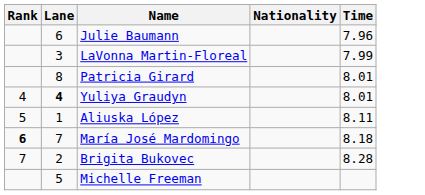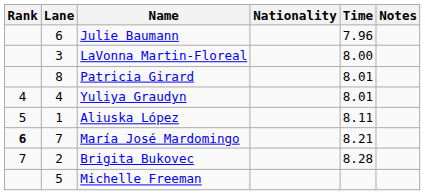 <table class="wikitable sortable" style="text-align:center">
 <tr>
 <th>Rank</th>
 <th>Lane</th>
 <th>Name</th>
 <th>Nationality</th>
 <th>Time</th>
+<th>Notes</th>
 </tr>
 <tr>
 <td></td>
 <td>6</td>
 <td align="left"><a href='#'>Julie Baumann</a></td>
 <td align=left></td>
 <td>7.96</td>
+<td></td>
 </tr>
 <tr>
 <td></td>
 <td>3</td>
 <td align="left"><a href='#'>LaVonna Martin-Floreal</a></td>
 <td align=left></td>
-<td>7.99</td>
+<td>8.00</td>
+<td></td>
 </tr>
 <tr>
 <td></td>
 <td>8</td>
 <td align="left"><a href='#'>Patricia Girard</a></td>
 <td align=left></td>
 <td>8.01</td>
+<td></td>
 </tr>
 <tr>
 <td>4</td>
-<td><strong>4</strong></td>
+<td>4</td>
 <td align="left"><a href='#'>Yuliya Graudyn</a></td>
 <td align=left></td>
 <td>8.01</td>
+<td></td>
 </tr>
 <tr>
 <td>5</td>
 <td>1</td>
 <td align="left"><a href='#'>Aliuska López</a></td>
 <td align=left></td>
 <td>8.11</td>
+<td></td>
 </tr>
 <tr>
 <td><strong>6</strong></td>
 <td>7</td>
 <td align="left"><a href='#'>María José Mardomingo</a></td>
 <td align=left></td>
-<td>8.18</td>
+<td>8.21</td>
+<td></td>
 </tr>
 <tr>
 <td>7</td>
 <td>2</td>
 <td align="left"><a href='#'>Brigita Bukovec</a></td>
 <td align=left></td>
 <td>8.28</td>
+<td></td>
 </tr>
 <tr>
 <td></td>
 <td>5</td>
 <td align="left"><a href='#'>Michelle Freeman</a></td>
 <td align=left></td>
 <td></td>
+<td></td>
 </tr>
 </table>
